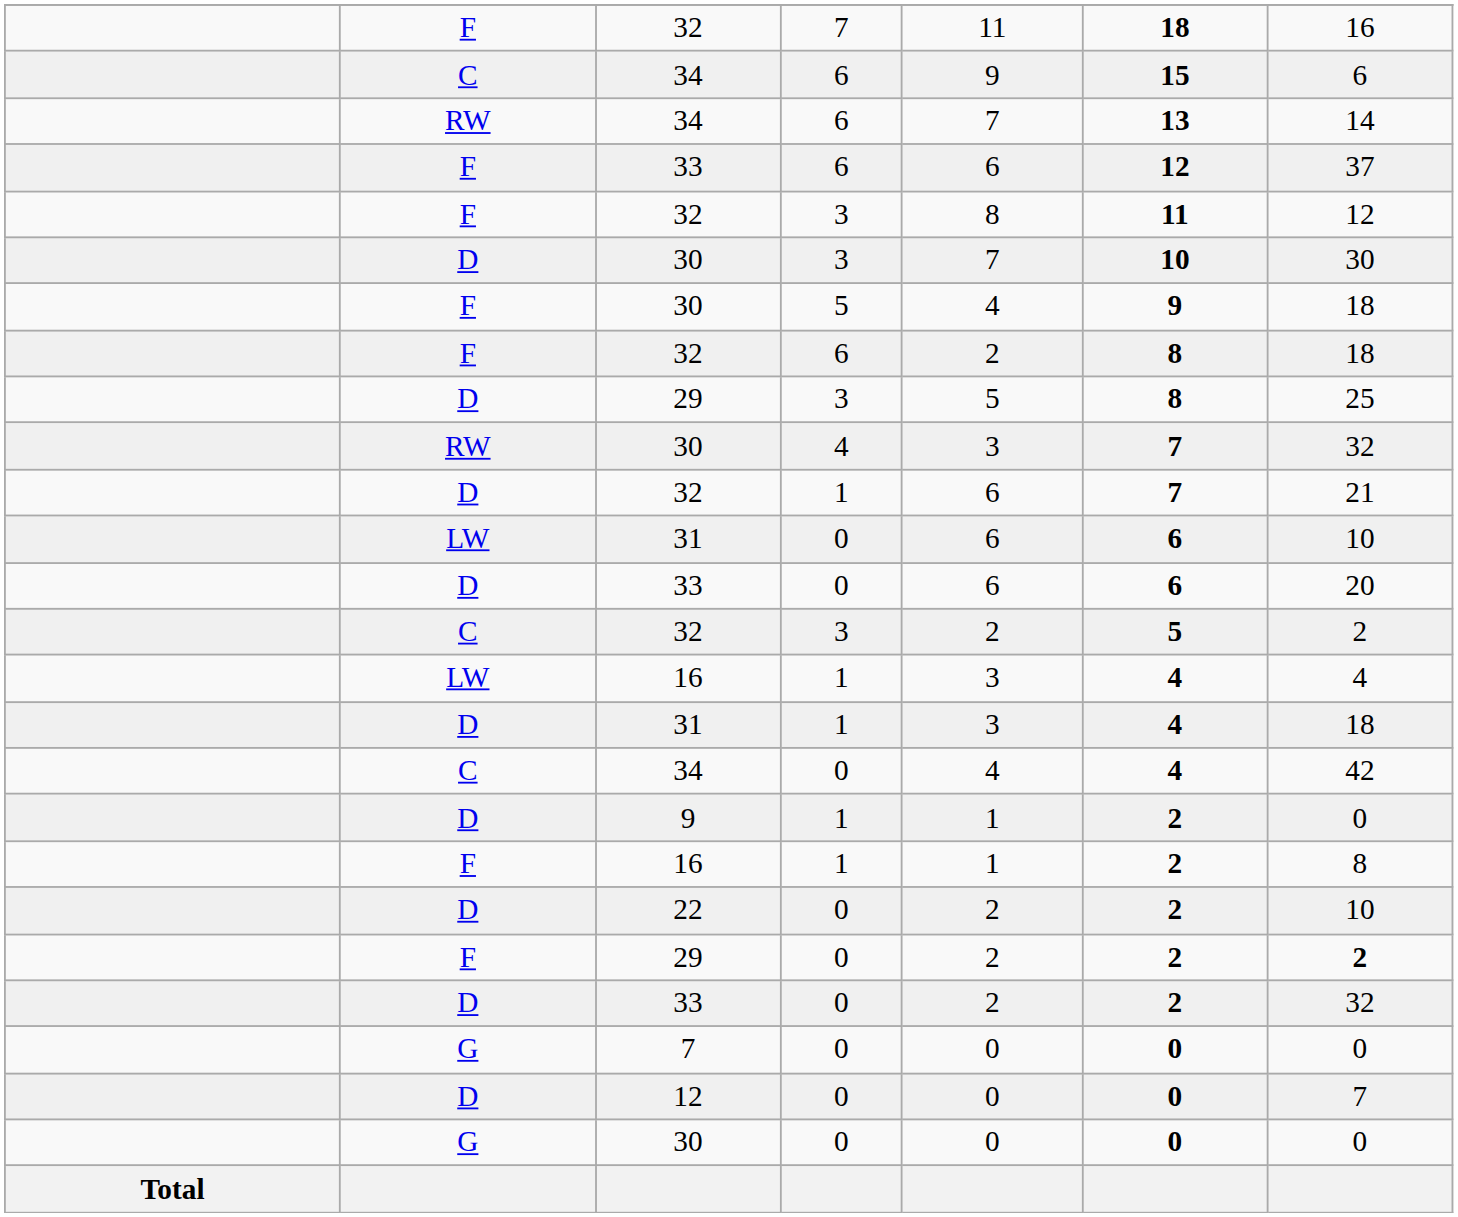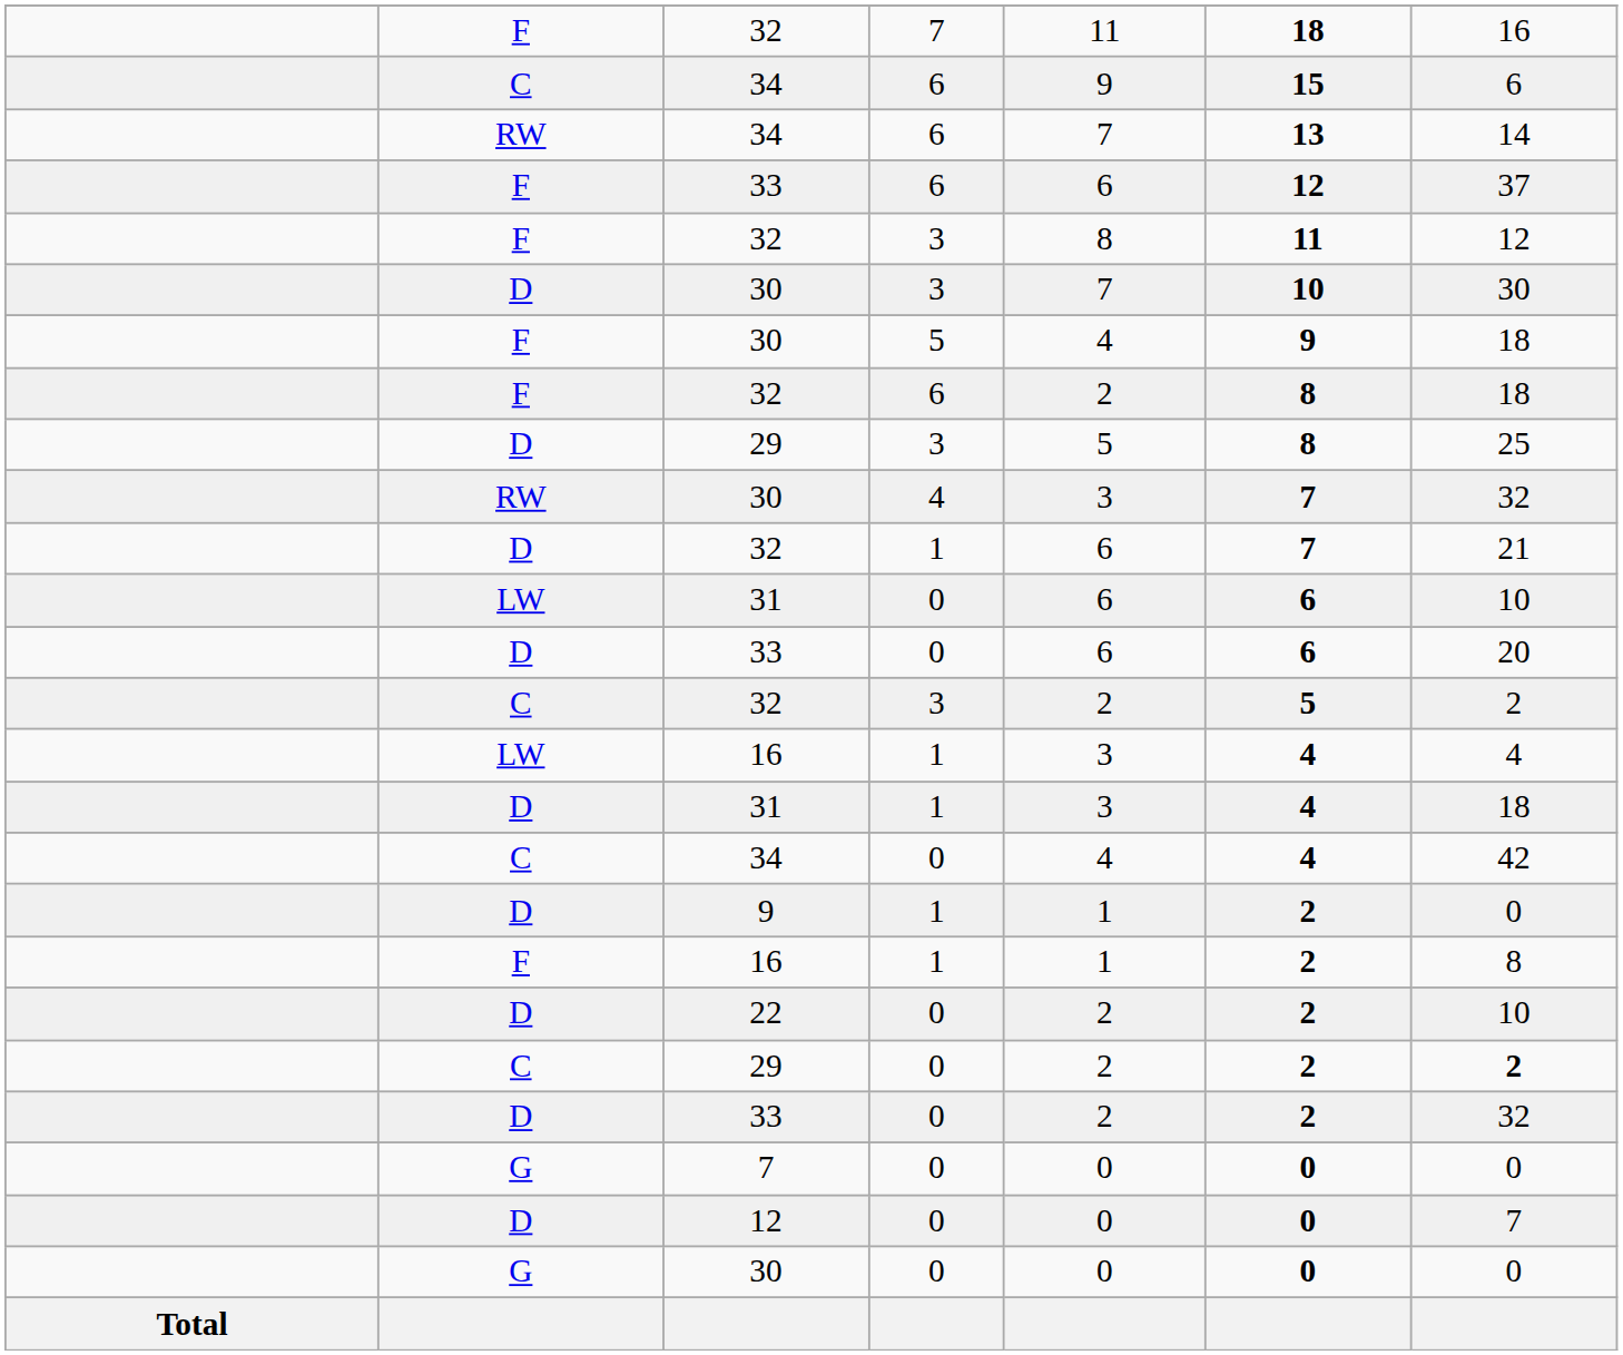 <table class="wikitable sortable" width ="50%">
 <tr align="center">
 </tr>
 <tr align="center" bgcolor="">
 <td></td>
 <td><a href='#'>F</a></td>
 <td>32</td>
 <td>7</td>
 <td>11</td>
 <td><strong>18</strong></td>
 <td>16</td>
 </tr>
 <tr align="center" bgcolor="f0f0f0">
 <td></td>
 <td><a href='#'>C</a></td>
 <td>34</td>
 <td>6</td>
 <td>9</td>
 <td><strong>15</strong></td>
 <td>6</td>
 </tr>
 <tr align="center" bgcolor="">
 <td></td>
 <td><a href='#'>RW</a></td>
 <td>34</td>
 <td>6</td>
 <td>7</td>
 <td><strong>13</strong></td>
 <td>14</td>
 </tr>
 <tr align="center" bgcolor="f0f0f0">
 <td></td>
 <td><a href='#'>F</a></td>
 <td>33</td>
 <td>6</td>
 <td>6</td>
 <td><strong>12</strong></td>
 <td>37</td>
 </tr>
 <tr align="center" bgcolor="">
 <td></td>
 <td><a href='#'>F</a></td>
 <td>32</td>
 <td>3</td>
 <td>8</td>
 <td><strong>11</strong></td>
 <td>12</td>
 </tr>
 <tr align="center" bgcolor="f0f0f0">
 <td></td>
 <td><a href='#'>D</a></td>
 <td>30</td>
 <td>3</td>
 <td>7</td>
 <td><strong>10</strong></td>
 <td>30</td>
 </tr>
 <tr align="center" bgcolor="">
 <td></td>
 <td><a href='#'>F</a></td>
 <td>30</td>
 <td>5</td>
 <td>4</td>
 <td><strong>9</strong></td>
 <td>18</td>
 </tr>
 <tr align="center" bgcolor="f0f0f0">
 <td></td>
 <td><a href='#'>F</a></td>
 <td>32</td>
 <td>6</td>
 <td>2</td>
 <td><strong>8</strong></td>
 <td>18</td>
 </tr>
 <tr align="center" bgcolor="">
 <td></td>
 <td><a href='#'>D</a></td>
 <td>29</td>
 <td>3</td>
 <td>5</td>
 <td><strong>8</strong></td>
 <td>25</td>
 </tr>
 <tr align="center" bgcolor="f0f0f0">
 <td></td>
 <td><a href='#'>RW</a></td>
 <td>30</td>
 <td>4</td>
 <td>3</td>
 <td><strong>7</strong></td>
 <td>32</td>
 </tr>
 <tr align="center" bgcolor="">
 <td></td>
 <td><a href='#'>D</a></td>
 <td>32</td>
 <td>1</td>
 <td>6</td>
 <td><strong>7</strong></td>
 <td>21</td>
 </tr>
 <tr align="center" bgcolor="f0f0f0">
 <td></td>
 <td><a href='#'>LW</a></td>
 <td>31</td>
 <td>0</td>
 <td>6</td>
 <td><strong>6</strong></td>
 <td>10</td>
 </tr>
 <tr align="center" bgcolor="">
 <td></td>
 <td><a href='#'>D</a></td>
 <td>33</td>
 <td>0</td>
 <td>6</td>
 <td><strong>6</strong></td>
 <td>20</td>
 </tr>
 <tr align="center" bgcolor="f0f0f0">
 <td></td>
 <td><a href='#'>C</a></td>
 <td>32</td>
 <td>3</td>
 <td>2</td>
 <td><strong>5</strong></td>
 <td>2</td>
 </tr>
 <tr align="center" bgcolor="">
 <td></td>
 <td><a href='#'>LW</a></td>
 <td>16</td>
 <td>1</td>
 <td>3</td>
 <td><strong>4</strong></td>
 <td>4</td>
 </tr>
 <tr align="center" bgcolor="f0f0f0">
 <td></td>
 <td><a href='#'>D</a></td>
 <td>31</td>
 <td>1</td>
 <td>3</td>
 <td><strong>4</strong></td>
 <td>18</td>
 </tr>
 <tr align="center" bgcolor="">
 <td></td>
 <td><a href='#'>C</a></td>
 <td>34</td>
 <td>0</td>
 <td>4</td>
 <td><strong>4</strong></td>
 <td>42</td>
 </tr>
 <tr align="center" bgcolor="f0f0f0">
 <td></td>
 <td><a href='#'>D</a></td>
 <td>9</td>
 <td>1</td>
 <td>1</td>
 <td><strong>2</strong></td>
 <td>0</td>
 </tr>
 <tr align="center" bgcolor="">
 <td></td>
 <td><a href='#'>F</a></td>
 <td>16</td>
 <td>1</td>
 <td>1</td>
 <td><strong>2</strong></td>
 <td>8</td>
 </tr>
 <tr align="center" bgcolor="f0f0f0">
 <td></td>
 <td><a href='#'>D</a></td>
 <td>22</td>
 <td>0</td>
 <td>2</td>
 <td><strong>2</strong></td>
 <td>10</td>
 </tr>
 <tr align="center" bgcolor="">
 <td></td>
-<td><a href='#'>F</a></td>
+<td><a href='#'>C</a></td>
 <td>29</td>
 <td>0</td>
 <td>2</td>
 <td><strong>2</strong></td>
 <td><strong>2</strong></td>
 </tr>
 <tr align="center" bgcolor="f0f0f0">
 <td></td>
 <td><a href='#'>D</a></td>
 <td>33</td>
 <td>0</td>
 <td>2</td>
 <td><strong>2</strong></td>
 <td>32</td>
 </tr>
 <tr align="center" bgcolor="">
 <td></td>
 <td><a href='#'>G</a></td>
 <td>7</td>
 <td>0</td>
 <td>0</td>
 <td><strong>0</strong></td>
 <td>0</td>
 </tr>
 <tr align="center" bgcolor="f0f0f0">
 <td></td>
 <td><a href='#'>D</a></td>
 <td>12</td>
 <td>0</td>
 <td>0</td>
 <td><strong>0</strong></td>
 <td>7</td>
 </tr>
 <tr align="center" bgcolor="">
 <td></td>
 <td><a href='#'>G</a></td>
 <td>30</td>
 <td>0</td>
 <td>0</td>
 <td><strong>0</strong></td>
 <td>0</td>
 </tr>
 <tr>
 <th>Total</th>
 <th></th>
 <th></th>
 <th></th>
 <th></th>
 <th></th>
 <th></th>
 </tr>
 </table>
